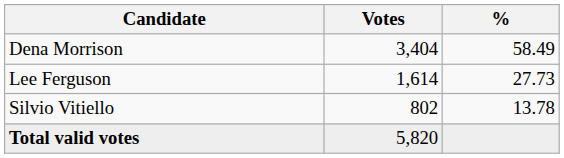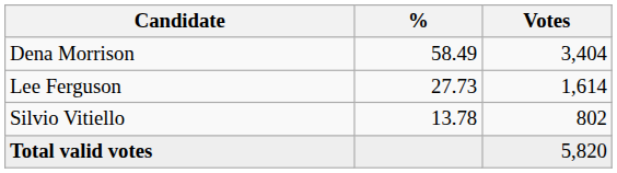 <table style="width:475px;" class="wikitable">
 <tr>
 <th align="center">Candidate</th>
+<th align="center">%</th>
 <th align="center">Votes</th>
-<th align="center">%</th>
 </tr>
 <tr>
 <td align="left">Dena Morrison</td>
+<td align="right">58.49</td>
 <td align="right">3,404</td>
-<td align="right">58.49</td>
 </tr>
 <tr>
 <td align="left">Lee Ferguson</td>
+<td align="right">27.73</td>
 <td align="right">1,614</td>
-<td align="right">27.73</td>
 </tr>
 <tr>
 <td align="left">Silvio Vitiello</td>
+<td align="right">13.78</td>
 <td align="right">802</td>
-<td align="right">13.78</td>
 </tr>
 <tr bgcolor="#EEEEEE">
 <td align="left"><strong>Total valid votes</strong></td>
+<td align="right"></td>
 <td align="right">5,820</td>
-<td align="right"></td>
 </tr>
 </table>
